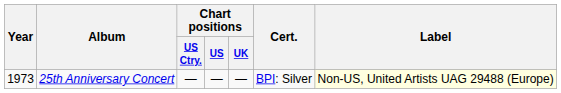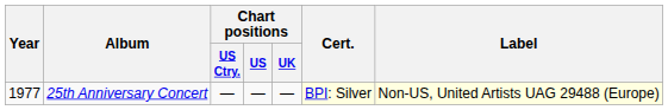 <table class="wikitable">
 <tr>
 <th rowspan="2">Year</th>
 <th rowspan="2">Album</th>
 <th colspan="3">Chart positions</th>
 <th rowspan="2">Cert.<br></th>
 <th rowspan="2">Label</th>
 </tr>
 <tr>
 <th style="width:25px;"><small><a href='#'>US<br>Ctry.</a><br></small></th>
 <th style="width:25px;"><small><a href='#'>US</a><br></small></th>
 <th style="width:25px;"><small><a href='#'>UK</a><br></small></th>
 </tr>
 <tr>
-<td>1973</td>
+<td>1977</td>
 <td><em><a href='#'>25th Anniversary Concert</a></em></td>
 <td style="text-align:center;">—</td>
 <td style="text-align:center;">—</td>
 <td style="text-align:center;">—</td>
-<td><a href='#'>BPI</a>: Silver</td>
+<td style="background: lightyellow;"><a href='#'>BPI</a>: Silver</td>
 <td style="background: lightyellow;">Non-US, United Artists UAG 29488 (Europe)</td>
 </tr>
 </table>
